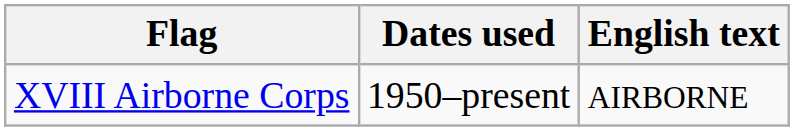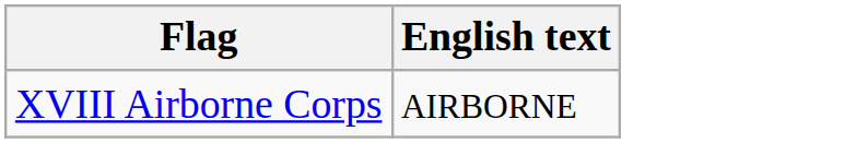 <table class="wikitable sortable">
 <tr>
 <th>Flag</th>
-<th>Dates used</th>
 <th>English text</th>
 </tr>
 <tr>
 <td> <a href='#'>XVIII Airborne Corps</a></td>
-<td>1950–present</td>
 <td><small>AIRBORNE</small></td>
 </tr>
 </table>
